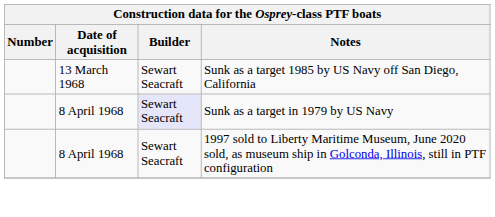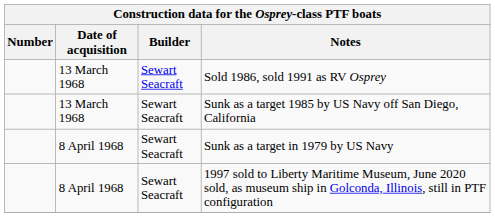 <table class="wikitable mw-collapsible mw-collapsed">
 <tr>
 <th colspan="4" align="center">Construction data for the <em>Osprey</em>-class PTF boats</th>
 </tr>
 <tr>
 <th>Number</th>
 <th>Date of acquisition</th>
 <th>Builder</th>
 <th>Notes</th>
 </tr>
 <tr>
 <td></td>
 <td>13 March 1968</td>
+<td><a href='#'>Sewart Seacraft</a></td>
+<td>Sold 1986, sold 1991 as RV <em>Osprey</em></td>
+</tr>
+<tr>
+<td></td>
+<td>13 March 1968</td>
 <td>Sewart Seacraft</td>
 <td>Sunk as a target 1985 by US Navy off San Diego, California</td>
 </tr>
 <tr>
 <td></td>
 <td>8 April 1968</td>
-<td style="background: lavender;">Sewart Seacraft</td>
+<td>Sewart Seacraft</td>
 <td>Sunk as a target in 1979 by US Navy</td>
 </tr>
 <tr>
 <td></td>
 <td>8 April 1968</td>
 <td>Sewart Seacraft</td>
 <td>1997 sold to Liberty Maritime Museum, June 2020 sold, as museum ship in <a href='#'>Golconda, Illinois</a>, still in PTF configuration</td>
 </tr>
 <tr>
 </tr>
 </table>
